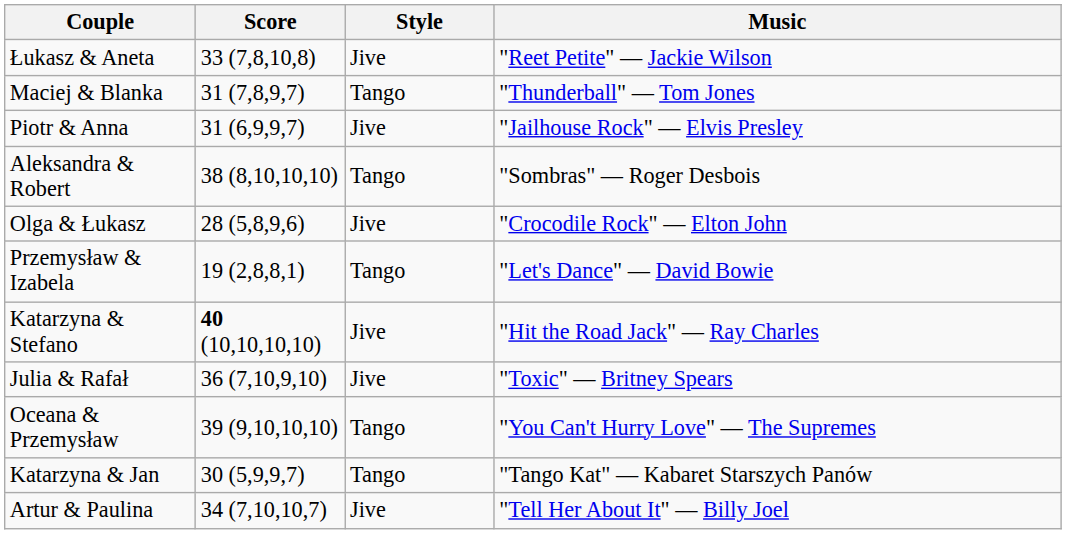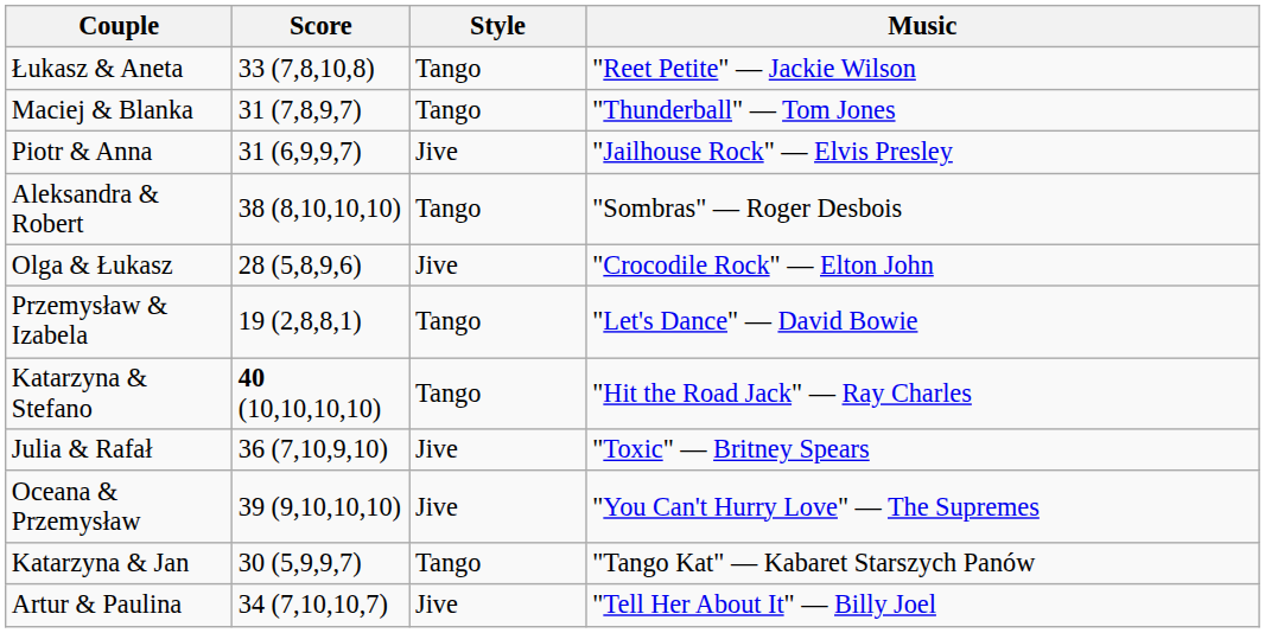 <table class="wikitable">
 <tr>
 <th style="width:130px;">Couple</th>
 <th style="width:100px;">Score</th>
 <th style="width:100px;">Style</th>
 <th style="width:400px;">Music</th>
 </tr>
 <tr>
 <td>Łukasz & Aneta</td>
 <td>33 (7,8,10,8)</td>
-<td>Jive</td>
+<td>Tango</td>
 <td>"<a href='#'>Reet Petite</a>" — <a href='#'>Jackie Wilson</a></td>
 </tr>
 <tr>
 <td>Maciej & Blanka</td>
 <td>31 (7,8,9,7)</td>
 <td>Tango</td>
 <td>"<a href='#'>Thunderball</a>" — <a href='#'>Tom Jones</a></td>
 </tr>
 <tr>
 <td>Piotr & Anna</td>
 <td>31 (6,9,9,7)</td>
 <td>Jive</td>
 <td>"<a href='#'>Jailhouse Rock</a>" — <a href='#'>Elvis Presley</a></td>
 </tr>
 <tr>
 <td>Aleksandra & Robert</td>
 <td>38 (8,10,10,10)</td>
 <td>Tango</td>
 <td>"Sombras" — Roger Desbois</td>
 </tr>
 <tr>
 <td>Olga & Łukasz</td>
 <td>28 (5,8,9,6)</td>
 <td>Jive</td>
 <td>"<a href='#'>Crocodile Rock</a>" — <a href='#'>Elton John</a></td>
 </tr>
 <tr>
 <td>Przemysław & Izabela</td>
 <td>19 (2,8,8,1)</td>
 <td>Tango</td>
 <td>"<a href='#'>Let's Dance</a>" — <a href='#'>David Bowie</a></td>
 </tr>
 <tr>
 <td>Katarzyna & Stefano</td>
 <td><strong>40</strong> (10,10,10,10)</td>
-<td>Jive</td>
+<td>Tango</td>
 <td>"<a href='#'>Hit the Road Jack</a>" — <a href='#'>Ray Charles</a></td>
 </tr>
 <tr>
 <td>Julia & Rafał</td>
 <td>36 (7,10,9,10)</td>
 <td>Jive</td>
 <td>"<a href='#'>Toxic</a>" — <a href='#'>Britney Spears</a></td>
 </tr>
 <tr>
 <td>Oceana & Przemysław</td>
 <td>39 (9,10,10,10)</td>
-<td>Tango</td>
+<td>Jive</td>
 <td>"<a href='#'>You Can't Hurry Love</a>" — <a href='#'>The Supremes</a></td>
 </tr>
 <tr>
 <td>Katarzyna & Jan</td>
 <td>30 (5,9,9,7)</td>
 <td>Tango</td>
 <td>"Tango Kat" — Kabaret Starszych Panów</td>
 </tr>
 <tr>
 <td>Artur & Paulina</td>
 <td>34 (7,10,10,7)</td>
 <td>Jive</td>
 <td>"<a href='#'>Tell Her About It</a>" — <a href='#'>Billy Joel</a></td>
 </tr>
 </table>
